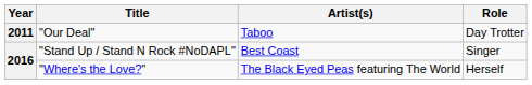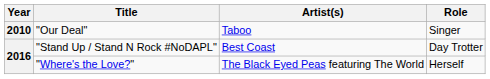 <table class="wikitable plainrowheaders sortable">
 <tr>
 <th>Year</th>
 <th>Title</th>
 <th>Artist(s)</th>
 <th>Role</th>
 </tr>
 <tr>
-<th scope="row">2011</th>
+<th scope="row">2010</th>
 <td>"Our Deal"</td>
 <td><a href='#'>Taboo</a></td>
-<td>Day Trotter</td>
+<td>Singer</td>
 </tr>
 <tr>
 <th scope="row" rowspan="2">2016</th>
 <td>"Stand Up / Stand N Rock #NoDAPL"</td>
 <td><a href='#'>Best Coast</a></td>
-<td>Singer</td>
+<td>Day Trotter</td>
 </tr>
 <tr>
 <td>"<a href='#'>Where's the Love?</a>"</td>
 <td><a href='#'>The Black Eyed Peas</a> featuring The World</td>
 <td>Herself</td>
 </tr>
 </table>
